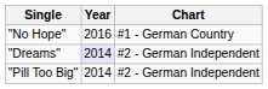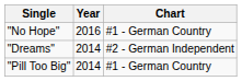 <table class="wikitable">
 <tr>
 <th>Single</th>
 <th>Year</th>
 <th>Chart</th>
 </tr>
 <tr>
 <td>"No Hope"</td>
 <td>2016</td>
 <td>#1 - German Country</td>
 </tr>
 <tr>
 <td>"Dreams"</td>
-<td style="background: lavender;">2014</td>
+<td>2014</td>
 <td>#2 - German Independent</td>
 </tr>
 <tr>
 <td>"Pill Too Big"</td>
 <td>2014</td>
-<td>#2 - German Independent</td>
+<td>#1 - German Country</td>
 </tr>
 </table>
